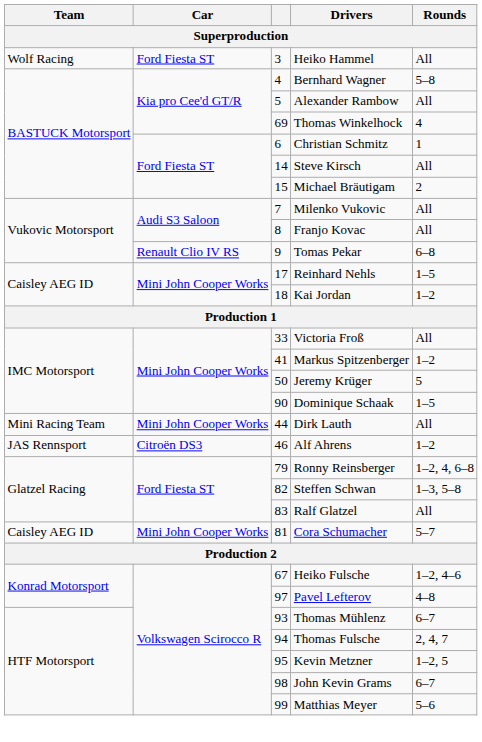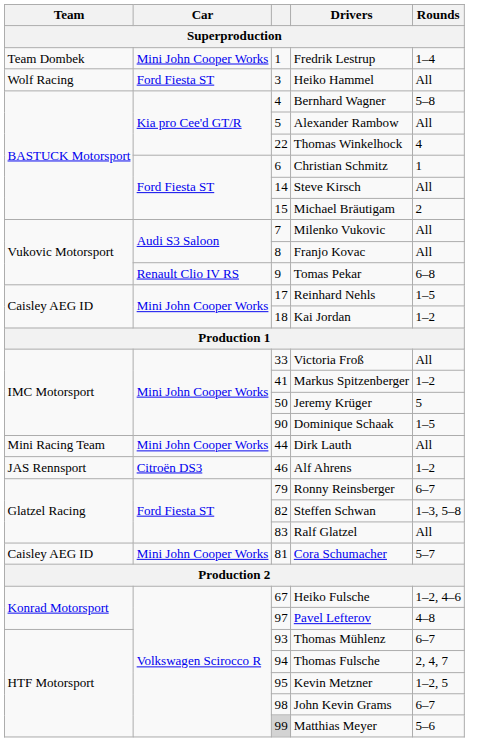 <table class="wikitable" style="font-size: 85%">
 <tr>
 <th>Team</th>
 <th>Car</th>
 <th></th>
 <th>Drivers</th>
 <th>Rounds</th>
 </tr>
 <tr>
 <th colspan="5" style="text-align: center;">Superproduction</th>
+</tr>
+<tr>
+<td> Team Dombek</td>
+<td><a href='#'>Mini John Cooper Works</a></td>
+<td>1</td>
+<td> Fredrik Lestrup</td>
+<td>1–4</td>
 </tr>
 <tr>
 <td> Wolf Racing</td>
 <td><a href='#'>Ford Fiesta ST</a></td>
 <td>3</td>
 <td> Heiko Hammel</td>
 <td>All</td>
 </tr>
 <tr>
 <td rowspan="6"> <a href='#'>BASTUCK Motorsport</a></td>
 <td rowspan="3"><a href='#'>Kia pro Cee'd GT/R</a></td>
 <td>4</td>
 <td> Bernhard Wagner</td>
 <td>5–8</td>
 </tr>
 <tr>
 <td>5</td>
 <td> Alexander Rambow</td>
 <td>All</td>
 </tr>
 <tr>
-<td>69</td>
+<td>22</td>
 <td> Thomas Winkelhock</td>
 <td>4</td>
 </tr>
 <tr>
 <td rowspan="3"><a href='#'>Ford Fiesta ST</a></td>
 <td>6</td>
 <td> Christian Schmitz</td>
 <td>1</td>
 </tr>
 <tr>
 <td>14</td>
 <td> Steve Kirsch</td>
 <td>All</td>
 </tr>
 <tr>
 <td>15</td>
 <td> Michael Bräutigam</td>
 <td>2</td>
 </tr>
 <tr>
 <td rowspan="3"> Vukovic Motorsport</td>
 <td rowspan="2"><a href='#'>Audi S3 Saloon</a></td>
 <td>7</td>
 <td> Milenko Vukovic</td>
 <td>All</td>
 </tr>
 <tr>
 <td>8</td>
 <td> Franjo Kovac</td>
 <td>All</td>
 </tr>
 <tr>
 <td><a href='#'>Renault Clio IV RS</a></td>
 <td>9</td>
 <td> Tomas Pekar</td>
 <td>6–8</td>
 </tr>
 <tr>
 <td rowspan="2"> Caisley AEG ID</td>
 <td rowspan="2"><a href='#'>Mini John Cooper Works</a></td>
 <td>17</td>
 <td> Reinhard Nehls</td>
 <td>1–5</td>
 </tr>
 <tr>
 <td>18</td>
 <td> Kai Jordan</td>
 <td>1–2</td>
 </tr>
 <tr>
 <th colspan="5" style="text-align: center;">Production 1</th>
 </tr>
 <tr>
 <td rowspan="4"> IMC Motorsport</td>
 <td rowspan="4"><a href='#'>Mini John Cooper Works</a></td>
 <td>33</td>
 <td> Victoria Froß</td>
 <td>All</td>
 </tr>
 <tr>
 <td>41</td>
 <td> Markus Spitzenberger</td>
 <td>1–2</td>
 </tr>
 <tr>
 <td>50</td>
 <td> Jeremy Krüger</td>
 <td>5</td>
 </tr>
 <tr>
 <td>90</td>
 <td> Dominique Schaak</td>
 <td>1–5</td>
 </tr>
 <tr>
 <td> Mini Racing Team</td>
 <td><a href='#'>Mini John Cooper Works</a></td>
 <td>44</td>
 <td> Dirk Lauth</td>
 <td>All</td>
 </tr>
 <tr>
 <td> JAS Rennsport</td>
 <td><a href='#'>Citroën DS3</a></td>
 <td>46</td>
 <td> Alf Ahrens</td>
 <td>1–2</td>
 </tr>
 <tr>
 <td rowspan="3"> Glatzel Racing</td>
 <td rowspan="3"><a href='#'>Ford Fiesta ST</a></td>
 <td>79</td>
 <td> Ronny Reinsberger</td>
-<td>1–2, 4, 6–8</td>
+<td>6–7</td>
 </tr>
 <tr>
 <td>82</td>
 <td> Steffen Schwan</td>
 <td>1–3, 5–8</td>
 </tr>
 <tr>
 <td>83</td>
 <td> Ralf Glatzel</td>
 <td>All</td>
 </tr>
 <tr>
 <td> Caisley AEG ID</td>
 <td><a href='#'>Mini John Cooper Works</a></td>
 <td>81</td>
 <td> <a href='#'>Cora Schumacher</a></td>
 <td>5–7</td>
 </tr>
 <tr>
 <th colspan="5" style="text-align: center;">Production 2</th>
 </tr>
 <tr>
 <td rowspan="2"> <a href='#'>Konrad Motorsport</a></td>
 <td rowspan="7"><a href='#'>Volkswagen Scirocco R</a></td>
 <td>67</td>
 <td> Heiko Fulsche</td>
 <td>1–2, 4–6</td>
 </tr>
 <tr>
 <td>97</td>
 <td> <a href='#'>Pavel Lefterov</a></td>
 <td>4–8</td>
 </tr>
 <tr>
 <td rowspan="5"> HTF Motorsport</td>
 <td>93</td>
 <td> Thomas Mühlenz</td>
 <td>6–7</td>
 </tr>
 <tr>
 <td>94</td>
 <td> Thomas Fulsche</td>
 <td>2, 4, 7</td>
 </tr>
 <tr>
 <td>95</td>
 <td> Kevin Metzner</td>
 <td>1–2, 5</td>
 </tr>
 <tr>
 <td>98</td>
 <td> John Kevin Grams</td>
 <td>6–7</td>
 </tr>
 <tr>
-<td>99</td>
+<td style="background: lightgrey;">99</td>
 <td> Matthias Meyer</td>
 <td>5–6</td>
 </tr>
 </table>
